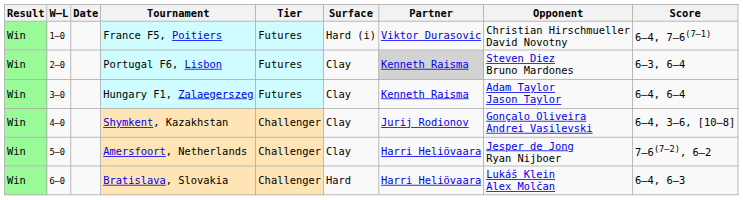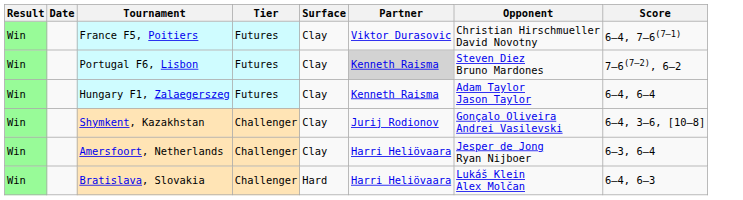 <table class="sortable wikitable">
 <tr>
 <th>Result</th>
-<th class="unsortable">W–L</th>
 <th>Date</th>
 <th>Tournament</th>
 <th>Tier</th>
 <th>Surface</th>
 <th>Partner</th>
 <th>Opponent</th>
 <th class="unsortable">Score</th>
 </tr>
 <tr>
 <td bgcolor=98FB98>Win</td>
-<td><small>1–0</small></td>
 <td></td>
 <td bgcolor=cffcff>France F5, <a href='#'>Poitiers</a></td>
 <td bgcolor=cffcff>Futures</td>
-<td>Hard (i)</td>
+<td>Clay</td>
 <td> <a href='#'>Viktor Durasovic</a></td>
 <td> Christian Hirschmueller<br> David Novotny</td>
 <td>6–4, 7–6<sup>(7–1)</sup></td>
 </tr>
 <tr>
 <td bgcolor=98FB98>Win</td>
-<td><small>2–0</small></td>
 <td></td>
 <td bgcolor=cffcff>Portugal F6, <a href='#'>Lisbon</a></td>
 <td bgcolor=cffcff>Futures</td>
 <td>Clay</td>
 <td style="background: lightgrey;"> <a href='#'>Kenneth Raisma</a></td>
 <td> <a href='#'>Steven Diez</a><br> Bruno Mardones</td>
-<td>6–3, 6–4</td>
+<td>7–6<sup>(7–2)</sup>, 6–2</td>
 </tr>
 <tr>
 <td bgcolor=98FB98>Win</td>
-<td><small>3–0</small></td>
 <td></td>
 <td bgcolor=cffcff>Hungary F1, <a href='#'>Zalaegerszeg</a></td>
 <td bgcolor=cffcff>Futures</td>
 <td>Clay</td>
 <td> <a href='#'>Kenneth Raisma</a></td>
 <td> <a href='#'>Adam Taylor</a> <br>  <a href='#'>Jason Taylor</a></td>
 <td>6–4, 6–4</td>
 </tr>
 <tr>
 <td bgcolor=98FB98>Win</td>
-<td><small>4–0</small></td>
 <td><a href='#'></a></td>
 <td style="background:moccasin;"><a href='#'>Shymkent</a>, Kazakhstan</td>
 <td style="background:moccasin;">Challenger</td>
 <td>Clay</td>
 <td> <a href='#'>Jurij Rodionov</a></td>
 <td> <a href='#'>Gonçalo Oliveira</a><br> <a href='#'>Andrei Vasilevski</a></td>
 <td>6–4, 3–6, [10–8]</td>
 </tr>
 <tr>
 <td bgcolor=98FB98>Win</td>
-<td><small>5–0</small></td>
 <td><a href='#'></a></td>
 <td style="background:moccasin;"><a href='#'>Amersfoort</a>, Netherlands</td>
 <td style="background:moccasin;">Challenger</td>
 <td>Clay</td>
 <td> <a href='#'>Harri Heliövaara</a></td>
 <td> <a href='#'>Jesper de Jong</a><br> Ryan Nijboer</td>
-<td>7–6<sup>(7–2)</sup>, 6–2</td>
+<td>6–3, 6–4</td>
 </tr>
 <tr>
 <td bgcolor=98FB98>Win</td>
-<td><small>6–0</small></td>
 <td><a href='#'></a></td>
 <td style="background:moccasin;"><a href='#'>Bratislava</a>, Slovakia</td>
 <td style="background:moccasin;">Challenger</td>
 <td>Hard</td>
 <td> <a href='#'>Harri Heliövaara</a></td>
 <td> <a href='#'>Lukáš Klein</a><br> <a href='#'>Alex Molčan</a></td>
 <td>6–4, 6–3</td>
 </tr>
 </table>
